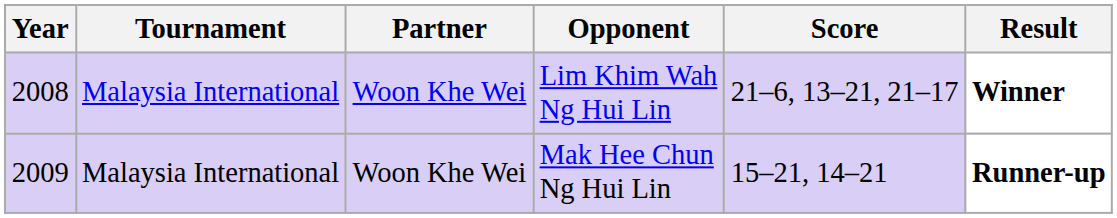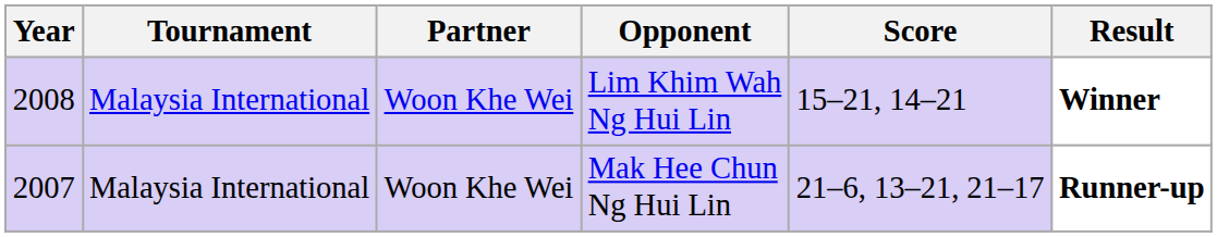 <table class="sortable wikitable" style="font-size: 90%;">
 <tr>
 <th>Year</th>
 <th>Tournament</th>
 <th>Partner</th>
 <th>Opponent</th>
 <th>Score</th>
 <th>Result</th>
 </tr>
 <tr style="background:#D8CEF6">
 <td align="center">2008</td>
 <td align="left"><a href='#'>Malaysia International</a></td>
 <td align="left"> <a href='#'>Woon Khe Wei</a></td>
 <td align="left"> <a href='#'>Lim Khim Wah</a><br> <a href='#'>Ng Hui Lin</a></td>
-<td align="left">21–6, 13–21, 21–17</td>
+<td align="left">15–21, 14–21</td>
 <td style="text-align:left; background:white"> <strong>Winner</strong></td>
 </tr>
 <tr style="background:#D8CEF6">
-<td align="center">2009</td>
+<td align="center">2007</td>
 <td align="left">Malaysia International</td>
 <td align="left"> Woon Khe Wei</td>
 <td align="left"> <a href='#'>Mak Hee Chun</a><br> Ng Hui Lin</td>
-<td align="left">15–21, 14–21</td>
+<td align="left">21–6, 13–21, 21–17</td>
 <td style="text-align:left; background:white"> <strong>Runner-up</strong></td>
 </tr>
 </table>
